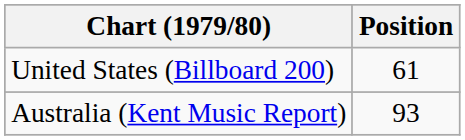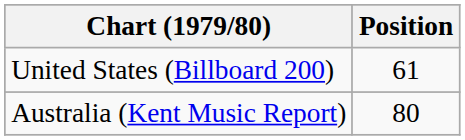 <table class="wikitable">
 <tr>
 <th>Chart (1979/80)</th>
 <th>Position</th>
 </tr>
 <tr>
 <td>United States (<a href='#'>Billboard 200</a>)</td>
 <td align="center">61</td>
 </tr>
 <tr>
 <td>Australia (<a href='#'>Kent Music Report</a>)</td>
-<td align="center">93</td>
+<td align="center">80</td>
 </tr>
 </table>
